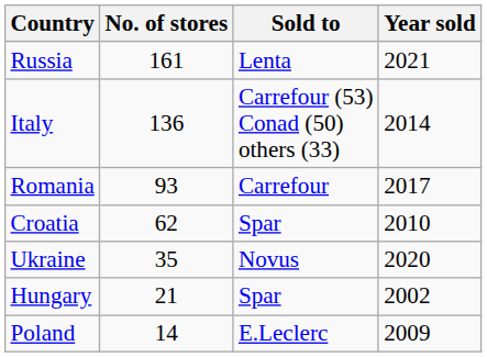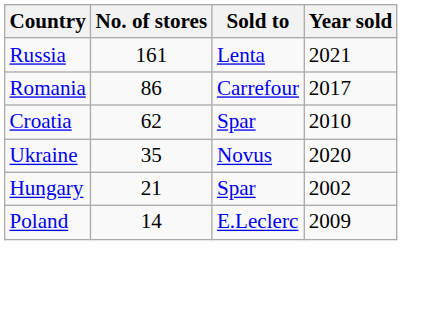 <table class="wikitable sortable">
 <tr>
 <th>Country</th>
 <th>No. of stores</th>
 <th>Sold to</th>
 <th>Year sold</th>
 </tr>
 <tr>
 <td><a href='#'>Russia</a></td>
 <td align="center">161</td>
 <td><a href='#'>Lenta</a></td>
 <td>2021</td>
 </tr>
 <tr>
-<td><a href='#'>Italy</a></td>
-<td align="center">136</td>
-<td><a href='#'>Carrefour</a> (53)<br><a href='#'>Conad</a> (50)<br>others (33)</td>
-<td>2014</td>
-</tr>
-<tr>
 <td><a href='#'>Romania</a></td>
-<td align="center">93</td>
+<td align="center">86</td>
 <td><a href='#'>Carrefour</a></td>
 <td>2017</td>
 </tr>
 <tr>
 <td><a href='#'>Croatia</a></td>
 <td align="center">62</td>
 <td><a href='#'>Spar</a></td>
 <td>2010</td>
 </tr>
 <tr>
 <td><a href='#'>Ukraine</a></td>
 <td align="center">35</td>
 <td><a href='#'>Novus</a></td>
 <td>2020</td>
 </tr>
 <tr>
 <td><a href='#'>Hungary</a></td>
 <td align="center">21</td>
 <td><a href='#'>Spar</a></td>
 <td>2002</td>
 </tr>
 <tr>
 <td><a href='#'>Poland</a></td>
 <td align="center">14</td>
 <td><a href='#'>E.Leclerc</a></td>
 <td>2009</td>
 </tr>
 </table>
